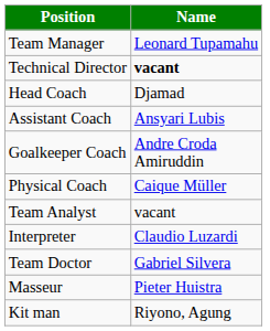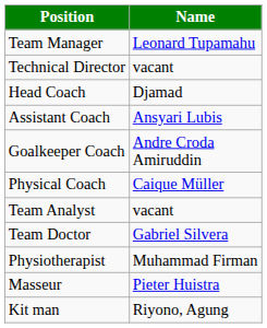 <table class="wikitable">
 <tr>
 <th style="color:white; background:green;">Position</th>
 <th style="color:white; background:green;">Name</th>
 </tr>
 <tr>
 <td>Team Manager</td>
 <td> <a href='#'>Leonard Tupamahu</a></td>
 </tr>
 <tr>
 <td>Technical Director</td>
-<td><strong>vacant</strong></td>
+<td>vacant</td>
 </tr>
 <tr>
 <td>Head Coach</td>
 <td> Djamad</td>
 </tr>
 <tr>
 <td>Assistant Coach</td>
 <td> <a href='#'>Ansyari Lubis</a></td>
 </tr>
 <tr>
 <td>Goalkeeper Coach</td>
 <td> <a href='#'>Andre Croda</a><br> Amiruddin</td>
 </tr>
 <tr>
 <td>Physical Coach</td>
 <td> <a href='#'>Caique Müller</a></td>
 </tr>
 <tr>
 <td>Team Analyst</td>
 <td>vacant</td>
 </tr>
 <tr>
-<td>Interpreter</td>
-<td> <a href='#'>Claudio Luzardi</a></td>
+<td>Team Doctor</td>
+<td> <a href='#'>Gabriel Silvera</a></td>
 </tr>
 <tr>
-<td>Team Doctor</td>
-<td> <a href='#'>Gabriel Silvera</a></td>
+<td>Physiotherapist</td>
+<td> Muhammad Firman</td>
 </tr>
 <tr>
 <td>Masseur</td>
 <td> <a href='#'>Pieter Huistra</a></td>
 </tr>
 <tr>
 <td>Kit man</td>
 <td> Riyono, Agung</td>
 </tr>
 </table>
